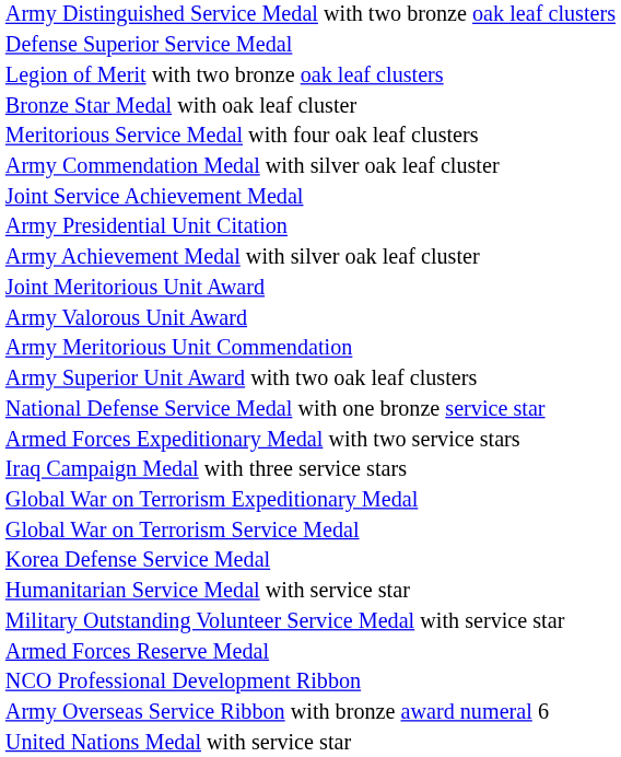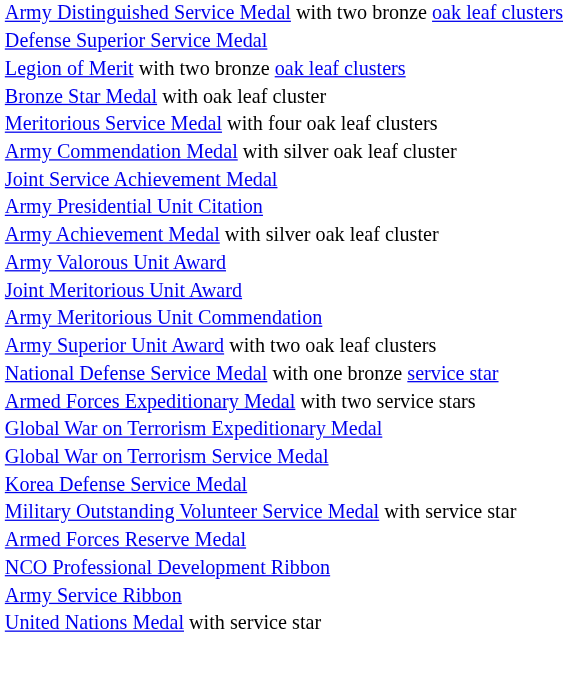 <table>
 <tr>
 <td></td>
 <td><a href='#'>Army Distinguished Service Medal</a> with two bronze <a href='#'>oak leaf clusters</a></td>
 </tr>
 <tr>
 <td></td>
 <td><a href='#'>Defense Superior Service Medal</a></td>
 </tr>
 <tr>
 <td></td>
 <td><a href='#'>Legion of Merit</a> with two bronze <a href='#'>oak leaf clusters</a></td>
 </tr>
 <tr>
 <td></td>
 <td><a href='#'>Bronze Star Medal</a> with oak leaf cluster</td>
 </tr>
 <tr>
 <td><span></span><span></span><span></span><span></span></td>
 <td><a href='#'>Meritorious Service Medal</a> with four oak leaf clusters</td>
 </tr>
 <tr>
 <td></td>
 <td><a href='#'>Army Commendation Medal</a> with silver oak leaf cluster</td>
 </tr>
 <tr>
 <td></td>
 <td><a href='#'>Joint Service Achievement Medal</a></td>
 </tr>
 <tr>
 <td></td>
 <td><a href='#'>Army Presidential Unit Citation</a></td>
 </tr>
 <tr>
 <td></td>
 <td><a href='#'>Army Achievement Medal</a> with silver oak leaf cluster</td>
 </tr>
 <tr>
 <td></td>
-<td><a href='#'>Joint Meritorious Unit Award</a></td>
+<td><a href='#'>Army Valorous Unit Award</a></td>
 </tr>
 <tr>
 <td></td>
-<td><a href='#'>Army Valorous Unit Award</a></td>
+<td><a href='#'>Joint Meritorious Unit Award</a></td>
 </tr>
 <tr>
 <td></td>
 <td><a href='#'>Army Meritorious Unit Commendation</a></td>
 </tr>
 <tr>
 <td></td>
 <td><a href='#'>Army Superior Unit Award</a> with two oak leaf clusters</td>
 </tr>
 <tr>
 <td></td>
 <td><a href='#'>National Defense Service Medal</a> with one bronze <a href='#'>service star</a></td>
 </tr>
 <tr>
 <td><span></span><span></span></td>
 <td><a href='#'>Armed Forces Expeditionary Medal</a> with two service stars</td>
 </tr>
 <tr>
-<td><span></span><span></span><span></span></td>
-<td><a href='#'>Iraq Campaign Medal</a> with three service stars</td>
-</tr>
-<tr>
 <td></td>
 <td><a href='#'>Global War on Terrorism Expeditionary Medal</a></td>
 </tr>
 <tr>
 <td></td>
 <td><a href='#'>Global War on Terrorism Service Medal</a></td>
 </tr>
 <tr>
 <td></td>
 <td><a href='#'>Korea Defense Service Medal</a></td>
-</tr>
-<tr>
-<td></td>
-<td><a href='#'>Humanitarian Service Medal</a> with service star</td>
 </tr>
 <tr>
 <td></td>
 <td><a href='#'>Military Outstanding Volunteer Service Medal</a> with service star</td>
 </tr>
 <tr>
 <td></td>
 <td><a href='#'>Armed Forces Reserve Medal</a></td>
 </tr>
 <tr>
 <td></td>
 <td><a href='#'>NCO Professional Development Ribbon</a></td>
 </tr>
 <tr>
-<td><span></span></td>
-<td><a href='#'>Army Overseas Service Ribbon</a> with bronze <a href='#'>award numeral</a> 6</td>
+<td></td>
+<td><a href='#'>Army Service Ribbon</a></td>
 </tr>
 <tr>
 <td></td>
 <td><a href='#'>United Nations Medal</a> with service star</td>
 </tr>
 </table>
